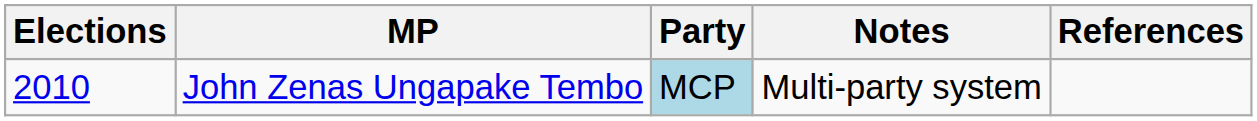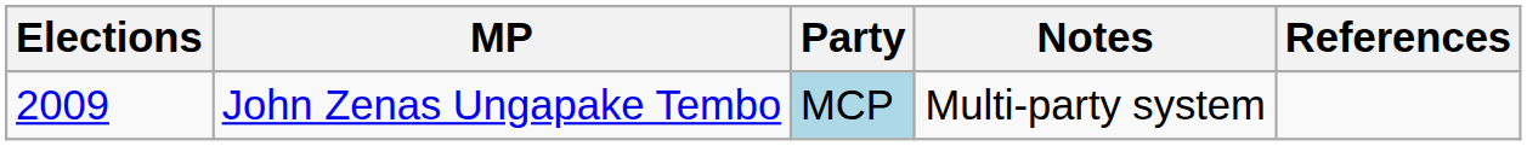 <table class="wikitable">
 <tr>
 <th>Elections</th>
 <th>MP</th>
 <th>Party</th>
 <th>Notes</th>
 <th>References</th>
 </tr>
 <tr>
-<td><a href='#'>2010</a></td>
+<td><a href='#'>2009</a></td>
 <td><a href='#'>John Zenas Ungapake Tembo</a></td>
 <td style="background: lightblue;">MCP</td>
 <td>Multi-party system</td>
 <td></td>
 </tr>
 </table>
